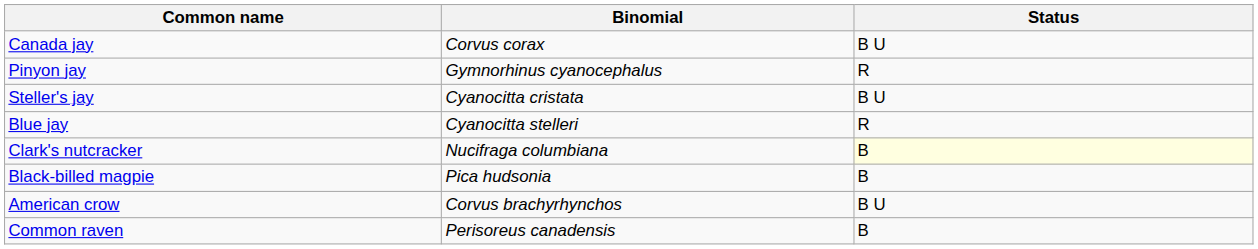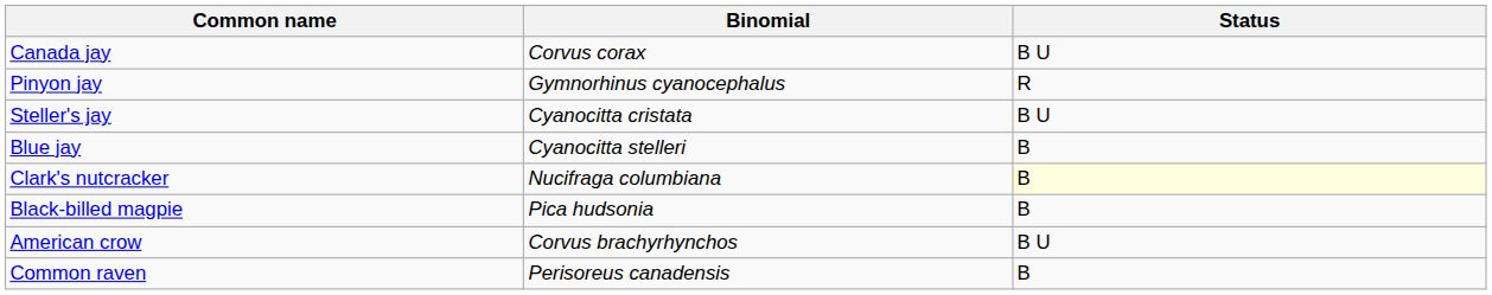 <table width=60% class="wikitable">
 <tr>
 <th width=35%>Common name</th>
 <th width=33%>Binomial</th>
 <th width=32%>Status</th>
 </tr>
 <tr>
 <td><a href='#'>Canada jay</a></td>
 <td><em>Corvus corax</em></td>
 <td>B U</td>
 </tr>
 <tr>
 <td><a href='#'>Pinyon jay</a></td>
 <td><em>Gymnorhinus cyanocephalus</em></td>
 <td>R</td>
 </tr>
 <tr>
 <td><a href='#'>Steller's jay</a></td>
 <td><em>Cyanocitta cristata</em></td>
 <td>B U</td>
 </tr>
 <tr>
 <td><a href='#'>Blue jay</a></td>
 <td><em>Cyanocitta stelleri</em></td>
-<td>R</td>
+<td>B</td>
 </tr>
 <tr>
 <td><a href='#'>Clark's nutcracker</a></td>
 <td><em>Nucifraga columbiana</em></td>
 <td style="background: lightyellow;">B</td>
 </tr>
 <tr>
 <td><a href='#'>Black-billed magpie</a></td>
 <td><em>Pica hudsonia</em></td>
 <td>B</td>
 </tr>
 <tr>
 <td><a href='#'>American crow</a></td>
 <td><em>Corvus brachyrhynchos</em></td>
 <td>B U</td>
 </tr>
 <tr>
 <td><a href='#'>Common raven</a></td>
 <td><em>Perisoreus canadensis</em></td>
 <td>B</td>
 </tr>
 </table>
